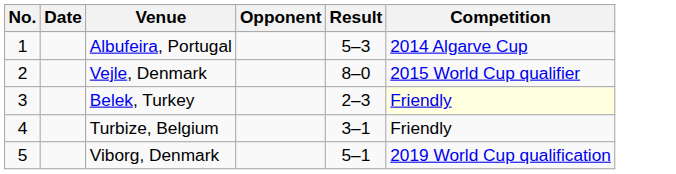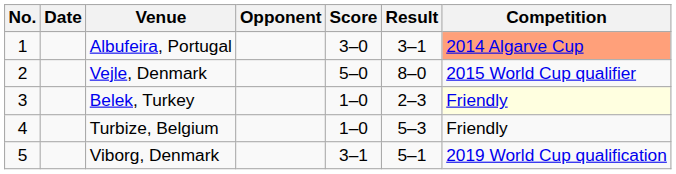 <table class="wikitable sortable">
 <tr>
 <th scope="col">No.</th>
 <th scope="col">Date</th>
 <th scope="col">Venue</th>
 <th scope="col">Opponent</th>
+<th scope="col">Score</th>
 <th scope="col">Result</th>
 <th scope="col">Competition</th>
 </tr>
 <tr>
 <td align="center">1</td>
 <td></td>
 <td><a href='#'>Albufeira</a>, Portugal</td>
 <td></td>
-<td style="text-align: center;">5–3</td>
-<td><a href='#'>2014 Algarve Cup</a></td>
+<td style="text-align: center;">3–0</td>
+<td style="text-align: center;">3–1</td>
+<td style="background: lightsalmon;"><a href='#'>2014 Algarve Cup</a></td>
 </tr>
 <tr>
 <td align="center">2</td>
 <td></td>
 <td><a href='#'>Vejle</a>, Denmark</td>
 <td></td>
+<td style="text-align: center;">5–0</td>
 <td style="text-align: center;">8–0</td>
 <td><a href='#'>2015 World Cup qualifier</a></td>
 </tr>
 <tr>
 <td align="center">3</td>
 <td></td>
 <td><a href='#'>Belek</a>, Turkey</td>
 <td></td>
+<td style="text-align: center;">1–0</td>
 <td style="text-align: center;">2–3</td>
 <td style="background: lightyellow;"><a href='#'>Friendly</a></td>
 </tr>
 <tr>
 <td align="center">4</td>
 <td></td>
 <td>Turbize, Belgium</td>
 <td></td>
-<td style="text-align: center;">3–1</td>
+<td style="text-align: center;">1–0</td>
+<td style="text-align: center;">5–3</td>
 <td>Friendly</td>
 </tr>
 <tr>
 <td align="center">5</td>
 <td></td>
 <td>Viborg, Denmark</td>
 <td></td>
+<td style="text-align: center;">3–1</td>
 <td style="text-align: center;">5–1</td>
 <td><a href='#'>2019 World Cup qualification</a></td>
 </tr>
 </table>
